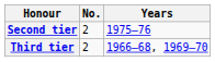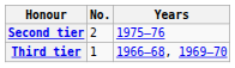 <table class="wikitable plainrowheaders">
 <tr>
 <th scope=col>Honour</th>
 <th scope=col>No.</th>
 <th scope=col>Years</th>
 </tr>
 <tr>
 <th scope=row><a href='#'>Second tier</a></th>
 <td>2</td>
 <td><a href='#'>1975–76</a></td>
 </tr>
 <tr>
 <th scope=row><a href='#'>Third tier</a></th>
-<td>2</td>
+<td>1</td>
 <td><a href='#'>1966–68</a>, <a href='#'>1969–70</a></td>
 </tr>
 </table>
